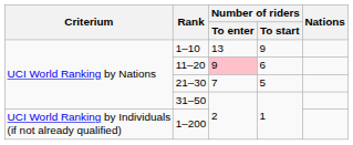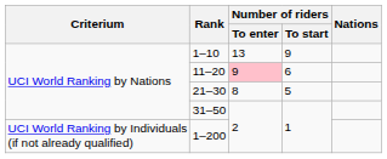 <table class="wikitable">
 <tr>
 <th rowspan=2>Criterium</th>
 <th rowspan=2>Rank</th>
 <th colspan=2>Number of riders</th>
 <th rowspan=2>Nations</th>
 </tr>
 <tr>
 <th>To enter</th>
 <th>To start</th>
 </tr>
 <tr>
 <td rowspan=4><a href='#'>UCI World Ranking</a> by Nations</td>
 <td>1–10</td>
 <td>13</td>
 <td>9</td>
 <td></td>
 </tr>
 <tr>
 <td>11–20</td>
 <td style="background: pink;">9</td>
 <td>6</td>
 <td></td>
 </tr>
 <tr>
 <td>21–30</td>
-<td>7</td>
+<td>8</td>
 <td>5</td>
 <td></td>
 </tr>
 <tr>
 <td>31–50</td>
 <td rowspan=2>2</td>
 <td rowspan=2>1</td>
 <td></td>
 </tr>
 <tr>
 <td><a href='#'>UCI World Ranking</a> by Individuals<br>(if not already qualified)</td>
 <td>1–200</td>
 <td></td>
 </tr>
 </table>
